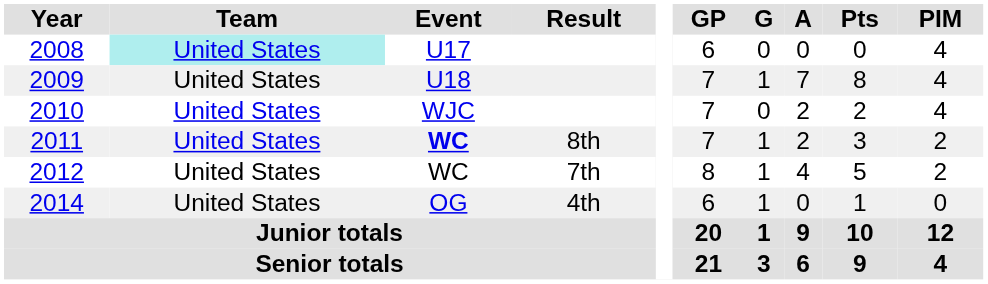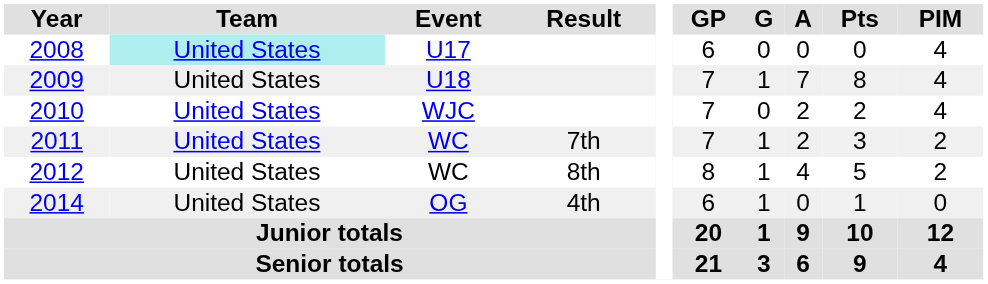 <table border="0" cellpadding="1" cellspacing="0" style="text-align:center; width:40em">
 <tr ALIGN="center" bgcolor="#e0e0e0">
 <th>Year</th>
 <th>Team</th>
 <th>Event</th>
 <th>Result</th>
 <th rowspan="99" bgcolor="#ffffff"> </th>
 <th>GP</th>
 <th>G</th>
 <th>A</th>
 <th>Pts</th>
 <th>PIM</th>
 </tr>
 <tr>
 <td><a href='#'>2008</a></td>
 <td style="background: paleturquoise;"><a href='#'>United States</a></td>
 <td><a href='#'>U17</a></td>
 <td></td>
 <td>6</td>
 <td>0</td>
 <td>0</td>
 <td>0</td>
 <td>4</td>
 </tr>
 <tr style="background:#f0f0f0;">
 <td><a href='#'>2009</a></td>
 <td>United States</td>
 <td><a href='#'>U18</a></td>
 <td></td>
 <td>7</td>
 <td>1</td>
 <td>7</td>
 <td>8</td>
 <td>4</td>
 </tr>
 <tr>
 <td><a href='#'>2010</a></td>
 <td><a href='#'>United States</a></td>
 <td><a href='#'>WJC</a></td>
 <td></td>
 <td>7</td>
 <td>0</td>
 <td>2</td>
 <td>2</td>
 <td>4</td>
 </tr>
 <tr style="background:#f0f0f0;">
 <td><a href='#'>2011</a></td>
 <td><a href='#'>United States</a></td>
-<td><strong><a href='#'>WC</a></strong></td>
-<td>8th</td>
+<td><a href='#'>WC</a></td>
+<td>7th</td>
 <td>7</td>
 <td>1</td>
 <td>2</td>
 <td>3</td>
 <td>2</td>
 </tr>
 <tr>
 <td><a href='#'>2012</a></td>
 <td>United States</td>
 <td>WC</td>
-<td>7th</td>
+<td>8th</td>
 <td>8</td>
 <td>1</td>
 <td>4</td>
 <td>5</td>
 <td>2</td>
 </tr>
 <tr style="background:#f0f0f0;">
 <td><a href='#'>2014</a></td>
 <td>United States</td>
 <td><a href='#'>OG</a></td>
 <td>4th</td>
 <td>6</td>
 <td>1</td>
 <td>0</td>
 <td>1</td>
 <td>0</td>
 </tr>
 <tr bgcolor="#e0e0e0">
 <th colspan=4>Junior totals</th>
 <th>20</th>
 <th>1</th>
 <th>9</th>
 <th>10</th>
 <th>12</th>
 </tr>
 <tr bgcolor="#e0e0e0">
 <th colspan=4>Senior totals</th>
 <th>21</th>
 <th>3</th>
 <th>6</th>
 <th>9</th>
 <th>4</th>
 </tr>
 </table>
